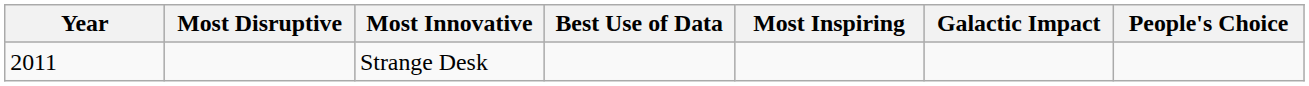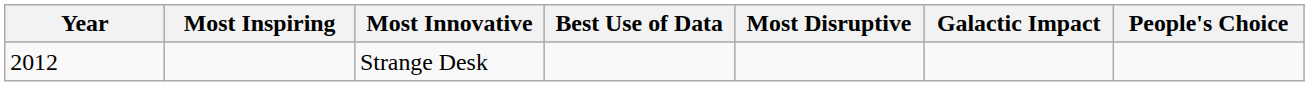 <table class="wikitable">
 <tr>
 <th scope="col" width="100">Year</th>
-<th scope="col" width="120">Most Disruptive</th>
+<th scope="col" width="120">Most Inspiring</th>
 <th scope="col" width="120">Most Innovative</th>
 <th scope="col" width="120">Best Use of Data</th>
-<th scope="col" width="120">Most Inspiring</th>
+<th scope="col" width="120">Most Disruptive</th>
 <th scope="col" width="120">Galactic Impact</th>
 <th scope="col" width="120">People's Choice</th>
 </tr>
 <tr>
-<td>2011</td>
-<td></td>
+<td>2012</td>
+<td> </td>
 <td>Strange Desk</td>
 <td></td>
-<td> </td>
+<td></td>
 <td></td>
 <td></td>
 </tr>
 </table>
